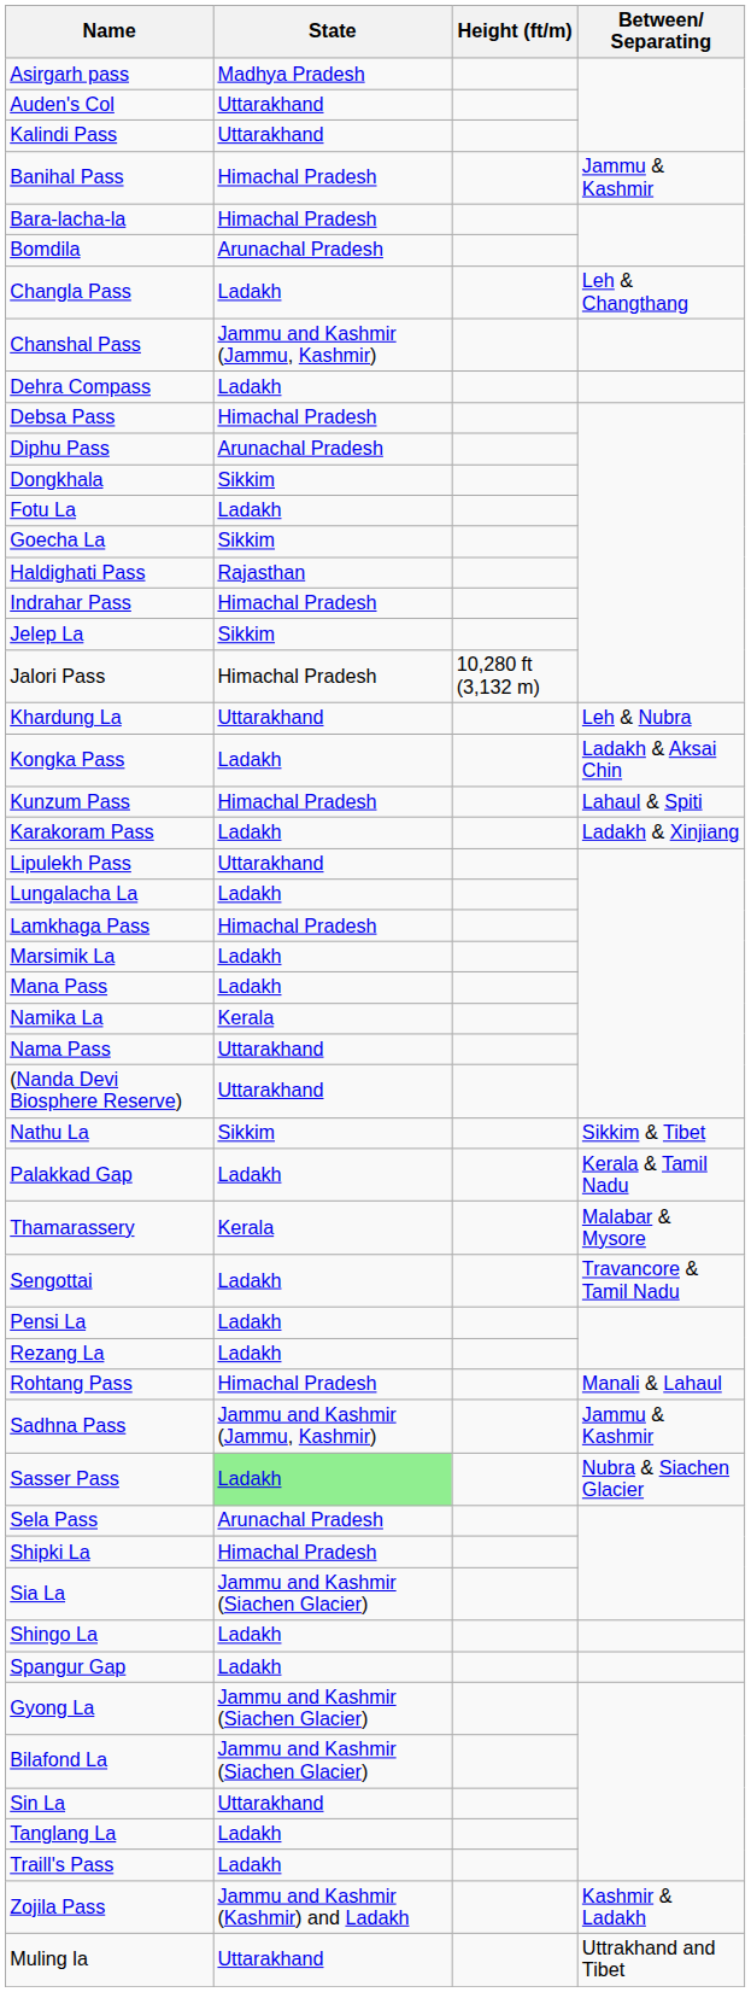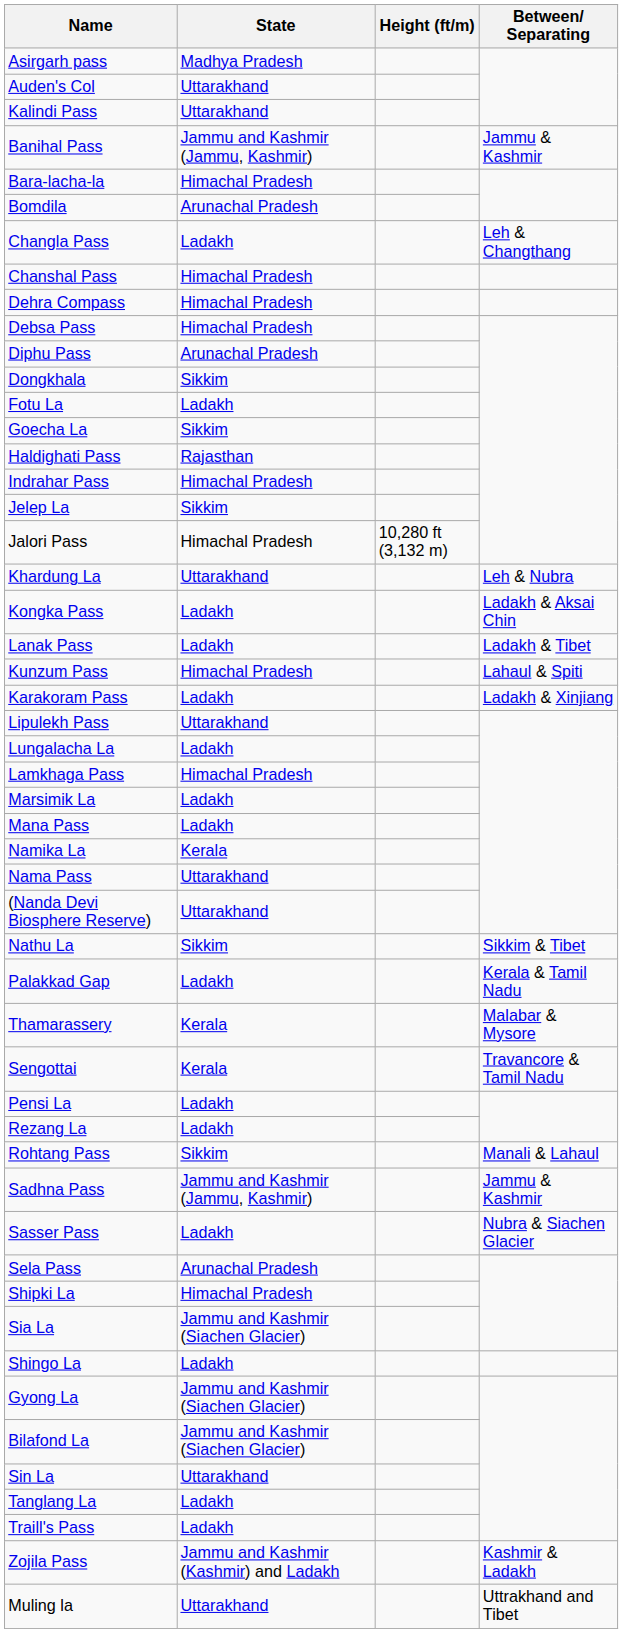 <table class ="wikitable sortable">
 <tr>
 <th>Name</th>
 <th>State</th>
 <th align=right data-sort-type="number">Height (ft/m)</th>
 <th>Between/ Separating</th>
 </tr>
 <tr>
 <td><a href='#'>Asirgarh pass</a></td>
 <td><a href='#'>Madhya Pradesh</a></td>
 <td></td>
 </tr>
 <tr>
 <td><a href='#'>Auden's Col</a></td>
 <td><a href='#'>Uttarakhand</a></td>
 <td align=right></td>
 </tr>
 <tr>
 <td><a href='#'>Kalindi Pass</a></td>
 <td><a href='#'>Uttarakhand</a></td>
 <td align=right></td>
 </tr>
 <tr>
 <td><a href='#'>Banihal Pass</a></td>
-<td><a href='#'>Himachal Pradesh</a></td>
+<td><a href='#'>Jammu and Kashmir</a> (<a href='#'>Jammu</a>, <a href='#'>Kashmir</a>)</td>
 <td align=right></td>
 <td><a href='#'>Jammu</a> & <a href='#'>Kashmir</a></td>
 </tr>
 <tr>
 <td><a href='#'>Bara-lacha-la</a></td>
 <td><a href='#'>Himachal Pradesh</a></td>
 <td align=right></td>
 </tr>
 <tr>
 <td><a href='#'>Bomdila</a></td>
 <td><a href='#'>Arunachal Pradesh</a></td>
 <td align=right></td>
 </tr>
 <tr>
 <td><a href='#'>Changla Pass</a></td>
 <td><a href='#'>Ladakh</a></td>
 <td align=right></td>
 <td><a href='#'>Leh</a> & <a href='#'>Changthang</a></td>
 </tr>
 <tr>
 <td><a href='#'>Chanshal Pass</a></td>
-<td><a href='#'>Jammu and Kashmir</a> (<a href='#'>Jammu</a>, <a href='#'>Kashmir</a>)</td>
+<td><a href='#'>Himachal Pradesh</a></td>
 <td align=right></td>
 <td></td>
 </tr>
 <tr>
 <td><a href='#'>Dehra Compass</a></td>
-<td><a href='#'>Ladakh</a></td>
+<td><a href='#'>Himachal Pradesh</a></td>
 <td align=right></td>
 <td></td>
 </tr>
 <tr>
 <td><a href='#'>Debsa Pass</a></td>
 <td><a href='#'>Himachal Pradesh</a></td>
 <td align=right></td>
 </tr>
 <tr>
 <td><a href='#'>Diphu Pass</a></td>
 <td><a href='#'>Arunachal Pradesh</a></td>
 <td align=right></td>
 </tr>
 <tr>
 <td><a href='#'>Dongkhala</a></td>
 <td><a href='#'>Sikkim</a></td>
 <td align=right></td>
 </tr>
 <tr>
 <td><a href='#'>Fotu La</a></td>
 <td><a href='#'>Ladakh</a></td>
 <td align=right></td>
 </tr>
 <tr>
 <td><a href='#'>Goecha La</a></td>
 <td><a href='#'>Sikkim</a></td>
 <td align=right></td>
 </tr>
 <tr>
 <td><a href='#'>Haldighati Pass</a></td>
 <td><a href='#'>Rajasthan</a></td>
 <td></td>
 </tr>
 <tr>
 <td><a href='#'>Indrahar Pass</a></td>
 <td><a href='#'>Himachal Pradesh</a></td>
 <td align=right></td>
 </tr>
 <tr>
 <td><a href='#'>Jelep La</a></td>
 <td><a href='#'>Sikkim</a></td>
 <td align=right></td>
 </tr>
 <tr>
 <td>Jalori Pass</td>
 <td>Himachal Pradesh</td>
 <td>10,280 ft (3,132 m)</td>
 </tr>
 <tr>
 <td><a href='#'>Khardung La</a></td>
 <td><a href='#'>Uttarakhand</a></td>
 <td align=right></td>
 <td><a href='#'>Leh</a> & <a href='#'>Nubra</a></td>
 </tr>
 <tr>
 <td><a href='#'>Kongka Pass</a></td>
 <td><a href='#'>Ladakh</a></td>
 <td align=right></td>
 <td><a href='#'>Ladakh</a> & <a href='#'>Aksai Chin</a></td>
+</tr>
+<tr>
+<td><a href='#'>Lanak Pass</a></td>
+<td><a href='#'>Ladakh</a></td>
+<td align=right></td>
+<td><a href='#'>Ladakh</a> & <a href='#'>Tibet</a></td>
 </tr>
 <tr>
 <td><a href='#'>Kunzum Pass</a></td>
 <td><a href='#'>Himachal Pradesh</a></td>
 <td align=right></td>
 <td><a href='#'>Lahaul</a> & <a href='#'>Spiti</a></td>
 </tr>
 <tr>
 <td><a href='#'>Karakoram Pass</a></td>
 <td><a href='#'>Ladakh</a></td>
 <td align=right></td>
 <td><a href='#'>Ladakh</a> & <a href='#'>Xinjiang</a></td>
 </tr>
 <tr>
 <td><a href='#'>Lipulekh Pass</a></td>
 <td><a href='#'>Uttarakhand</a></td>
 <td align=right></td>
 </tr>
 <tr>
 <td><a href='#'>Lungalacha La</a></td>
 <td><a href='#'>Ladakh</a></td>
 <td align=right></td>
 </tr>
 <tr>
 <td><a href='#'>Lamkhaga Pass</a></td>
 <td><a href='#'>Himachal Pradesh</a></td>
 <td align=right></td>
 </tr>
 <tr>
 <td><a href='#'>Marsimik La</a></td>
 <td><a href='#'>Ladakh</a></td>
 <td align=right></td>
 </tr>
 <tr>
 <td><a href='#'>Mana Pass</a></td>
 <td><a href='#'>Ladakh</a></td>
 <td align=right></td>
 </tr>
 <tr>
 <td><a href='#'>Namika La</a></td>
 <td><a href='#'>Kerala</a></td>
 <td align=right></td>
 </tr>
 <tr>
 <td><a href='#'>Nama Pass</a></td>
 <td><a href='#'>Uttarakhand</a></td>
 <td align=right></td>
 </tr>
 <tr>
 <td>(<a href='#'>Nanda Devi Biosphere Reserve</a>)</td>
 <td><a href='#'>Uttarakhand</a></td>
 <td align=right></td>
 </tr>
 <tr>
 <td><a href='#'>Nathu La</a></td>
 <td><a href='#'>Sikkim</a></td>
 <td align=right></td>
 <td><a href='#'>Sikkim</a> & <a href='#'>Tibet</a></td>
 </tr>
 <tr>
 <td><a href='#'>Palakkad Gap</a></td>
 <td><a href='#'>Ladakh</a></td>
 <td align=right></td>
 <td><a href='#'>Kerala</a> & <a href='#'>Tamil Nadu</a></td>
 </tr>
 <tr>
 <td><a href='#'>Thamarassery</a></td>
 <td><a href='#'>Kerala</a></td>
 <td align=right></td>
 <td><a href='#'>Malabar</a> & <a href='#'>Mysore</a></td>
 </tr>
 <tr>
 <td><a href='#'>Sengottai</a></td>
-<td><a href='#'>Ladakh</a></td>
+<td><a href='#'>Kerala</a></td>
 <td align=right></td>
 <td><a href='#'>Travancore</a> & <a href='#'>Tamil Nadu</a></td>
 </tr>
 <tr>
 <td><a href='#'>Pensi La</a></td>
 <td><a href='#'>Ladakh</a></td>
 <td align=right></td>
 </tr>
 <tr>
 <td><a href='#'>Rezang La</a></td>
 <td><a href='#'>Ladakh</a></td>
 <td align=right></td>
 </tr>
 <tr>
 <td><a href='#'>Rohtang Pass</a></td>
-<td><a href='#'>Himachal Pradesh</a></td>
+<td><a href='#'>Sikkim</a></td>
 <td align=right></td>
 <td><a href='#'>Manali</a> & <a href='#'>Lahaul</a></td>
 </tr>
 <tr>
 <td><a href='#'>Sadhna Pass</a></td>
 <td><a href='#'>Jammu and Kashmir</a> (<a href='#'>Jammu</a>, <a href='#'>Kashmir</a>)</td>
 <td align=right></td>
 <td><a href='#'>Jammu</a> & <a href='#'>Kashmir</a></td>
 </tr>
 <tr>
 <td><a href='#'>Sasser Pass</a></td>
-<td style="background: lightgreen;"><a href='#'>Ladakh</a></td>
+<td><a href='#'>Ladakh</a></td>
 <td align=right></td>
 <td><a href='#'>Nubra</a> & <a href='#'>Siachen Glacier</a></td>
 </tr>
 <tr>
 <td><a href='#'>Sela Pass</a></td>
 <td><a href='#'>Arunachal Pradesh</a></td>
 <td align=right></td>
 </tr>
 <tr>
 <td><a href='#'>Shipki La</a></td>
 <td><a href='#'>Himachal Pradesh</a></td>
 <td align=right></td>
 </tr>
 <tr>
 <td><a href='#'>Sia La</a></td>
 <td><a href='#'>Jammu and Kashmir</a> (<a href='#'>Siachen Glacier</a>)</td>
 <td align=right></td>
 </tr>
 <tr>
 <td><a href='#'>Shingo La</a></td>
-<td><a href='#'>Ladakh</a></td>
-<td align=right></td>
-<td></td>
-</tr>
-<tr>
-<td><a href='#'>Spangur Gap</a></td>
 <td><a href='#'>Ladakh</a></td>
 <td align=right></td>
 <td></td>
 </tr>
 <tr>
 <td><a href='#'>Gyong La</a></td>
 <td><a href='#'>Jammu and Kashmir</a> (<a href='#'>Siachen Glacier</a>)</td>
 <td align=right></td>
 </tr>
 <tr>
 <td><a href='#'>Bilafond La</a></td>
 <td><a href='#'>Jammu and Kashmir</a> (<a href='#'>Siachen Glacier</a>)</td>
 <td align=right></td>
 </tr>
 <tr>
 <td><a href='#'>Sin La</a></td>
 <td><a href='#'>Uttarakhand</a></td>
 <td align=right></td>
 </tr>
 <tr>
 <td><a href='#'>Tanglang La</a></td>
 <td><a href='#'>Ladakh</a></td>
 <td align=right></td>
 </tr>
 <tr>
 <td><a href='#'>Traill's Pass</a></td>
 <td><a href='#'>Ladakh</a></td>
 <td align=right></td>
 </tr>
 <tr>
 <td><a href='#'>Zojila Pass</a></td>
 <td><a href='#'>Jammu and Kashmir</a> (<a href='#'>Kashmir</a>) and <a href='#'>Ladakh</a></td>
 <td align=right></td>
 <td><a href='#'>Kashmir</a> & <a href='#'>Ladakh</a></td>
 </tr>
 <tr>
 <td>Muling la</td>
 <td><a href='#'>Uttarakhand</a></td>
 <td></td>
 <td>Uttrakhand and Tibet</td>
 </tr>
 </table>
